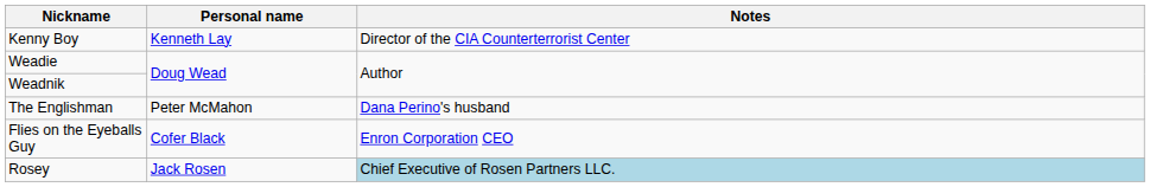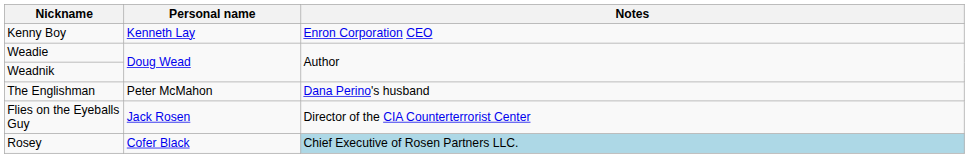 <table class="wikitable" style="width:100%;">
 <tr>
 <th style="width:150px">Nickname</th>
 <th style="width:225px">Personal name</th>
 <th>Notes</th>
 </tr>
 <tr>
 <td>Kenny Boy</td>
 <td><a href='#'>Kenneth Lay</a></td>
-<td>Director of the <a href='#'>CIA Counterterrorist Center</a></td>
+<td><a href='#'>Enron Corporation</a> <a href='#'>CEO</a></td>
 </tr>
 <tr>
 <td>Weadie</td>
 <td rowspan="2"><a href='#'>Doug Wead</a></td>
 <td rowspan="2">Author</td>
 </tr>
 <tr>
 <td>Weadnik</td>
 </tr>
 <tr>
 <td>The Englishman</td>
 <td>Peter McMahon</td>
 <td><a href='#'>Dana Perino</a>'s husband</td>
 </tr>
 <tr>
 <td>Flies on the Eyeballs Guy</td>
-<td><a href='#'>Cofer Black</a></td>
-<td><a href='#'>Enron Corporation</a> <a href='#'>CEO</a></td>
+<td><a href='#'>Jack Rosen</a></td>
+<td>Director of the <a href='#'>CIA Counterterrorist Center</a></td>
 </tr>
 <tr>
 <td>Rosey</td>
-<td><a href='#'>Jack Rosen</a></td>
+<td><a href='#'>Cofer Black</a></td>
 <td style="background: lightblue;">Chief Executive of Rosen Partners LLC.</td>
 </tr>
 </table>
